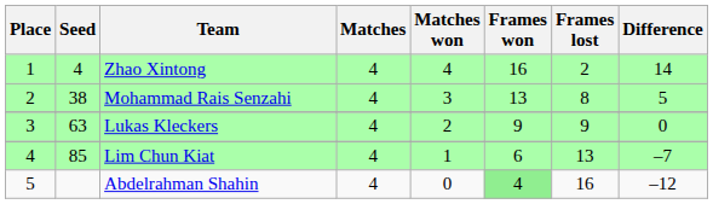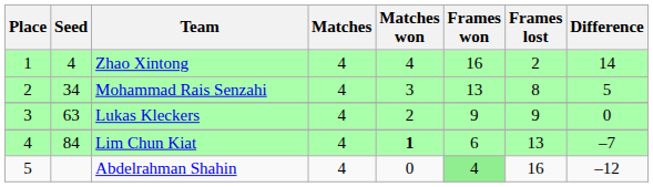 <table class="wikitable" style="text-align: center;">
 <tr>
 <th width=20>Place</th>
 <th width=20>Seed</th>
 <th width=200>Team</th>
 <th width=20>Matches</th>
 <th width=20>Matches won</th>
 <th width=20>Frames won</th>
 <th width=20>Frames lost</th>
 <th width=20>Difference</th>
 </tr>
 <tr style="background:#aaffaa;">
 <td>1</td>
 <td>4</td>
 <td style="text-align:left;"> <a href='#'>Zhao Xintong</a></td>
 <td>4</td>
 <td>4</td>
 <td>16</td>
 <td>2</td>
 <td>14</td>
 </tr>
 <tr style="background:#aaffaa;">
 <td>2</td>
-<td>38</td>
+<td>34</td>
 <td style="text-align:left;"> <a href='#'>Mohammad Rais Senzahi</a></td>
 <td>4</td>
 <td>3</td>
 <td>13</td>
 <td>8</td>
 <td>5</td>
 </tr>
 <tr>
 </tr>
 <tr style="background:#aaffaa;">
 <td>3</td>
 <td>63</td>
 <td style="text-align:left;"> <a href='#'>Lukas Kleckers</a></td>
 <td>4</td>
 <td>2</td>
 <td>9</td>
 <td>9</td>
 <td>0</td>
 </tr>
 <tr>
 </tr>
 <tr style="background:#aaffaa;">
 <td>4</td>
-<td>85</td>
+<td>84</td>
 <td style="text-align:left;"> <a href='#'>Lim Chun Kiat</a></td>
 <td>4</td>
-<td>1</td>
+<td><strong>1</strong></td>
 <td>6</td>
 <td>13</td>
 <td>–7</td>
 </tr>
 <tr>
 <td>5</td>
 <td></td>
 <td style="text-align:left;"> <a href='#'>Abdelrahman Shahin</a></td>
 <td>4</td>
 <td>0</td>
 <td style="background: lightgreen;">4</td>
 <td>16</td>
 <td>–12</td>
 </tr>
 </table>
